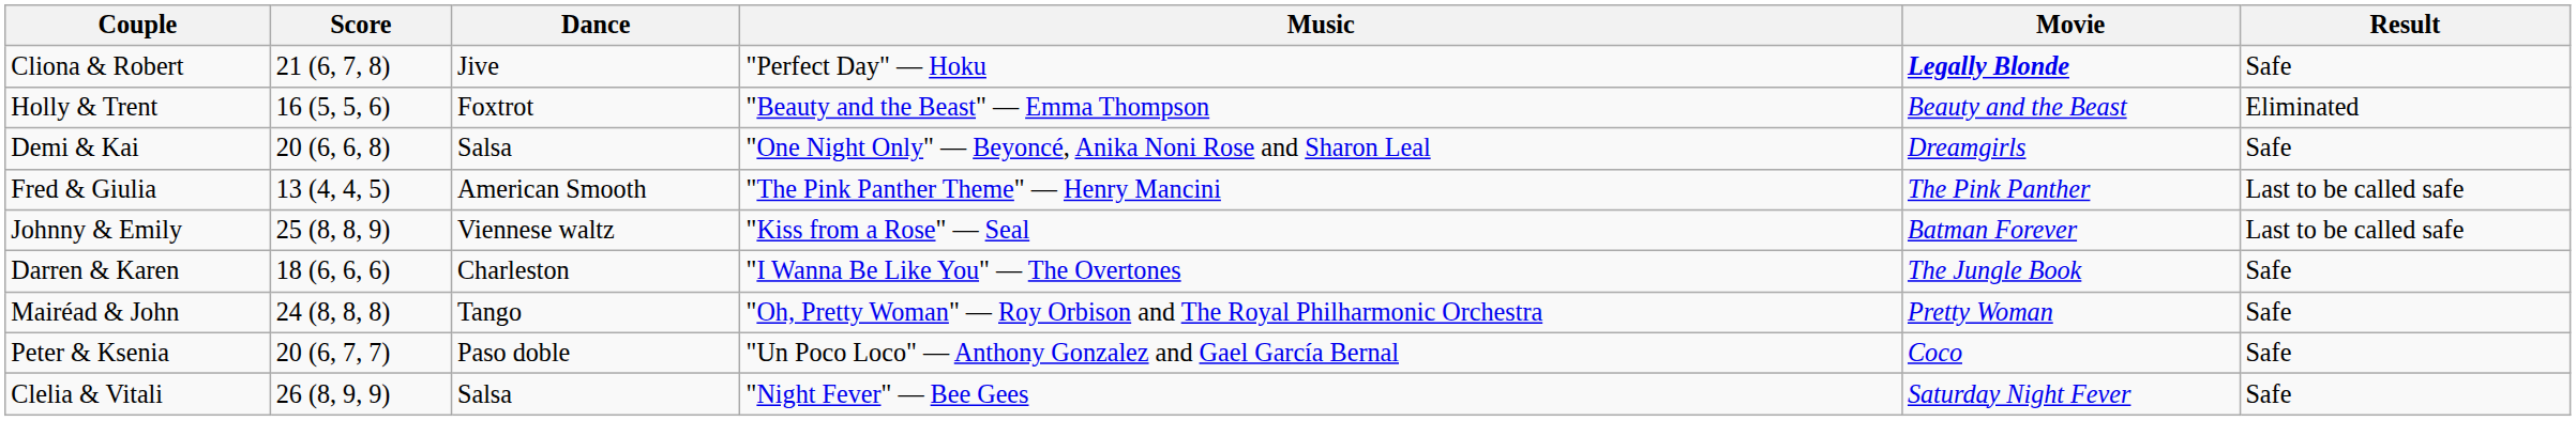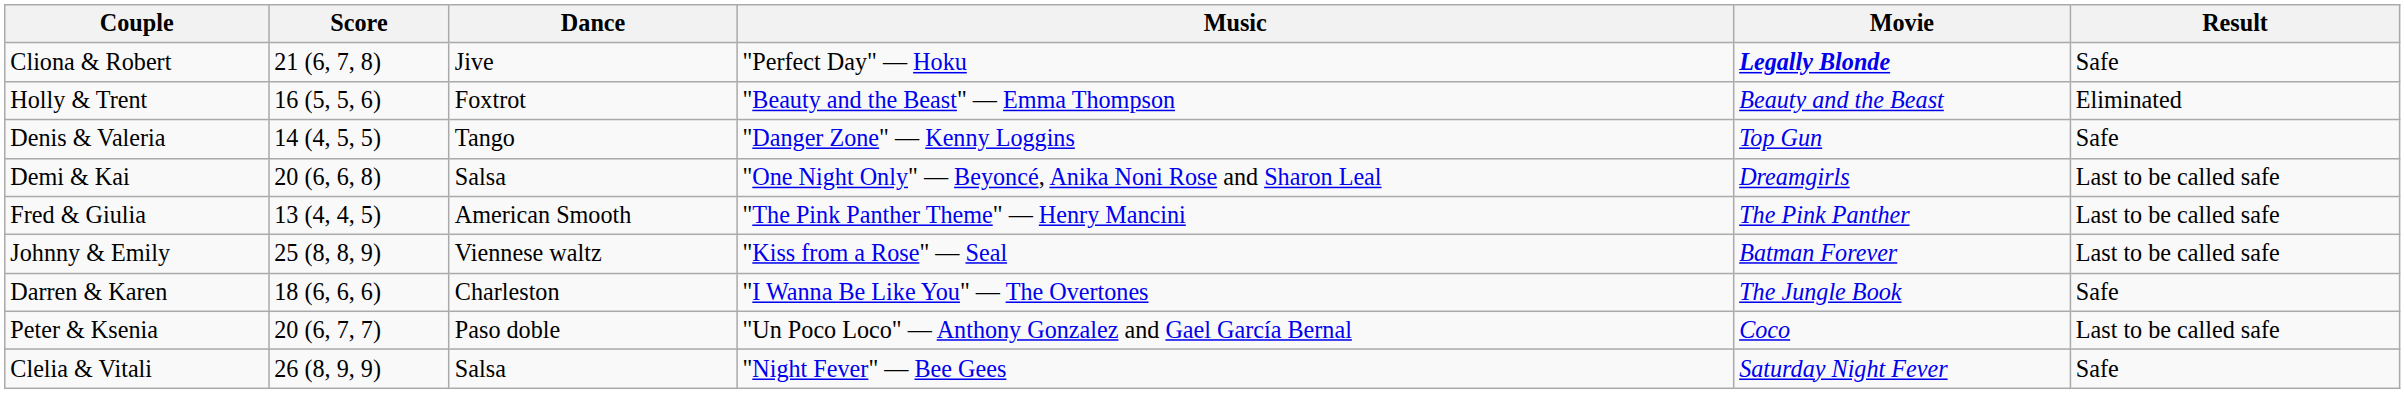 <table class="wikitable" style="width:80%;">
 <tr>
 <th>Couple</th>
 <th>Score</th>
 <th>Dance</th>
 <th>Music</th>
 <th>Movie</th>
 <th>Result</th>
 </tr>
 <tr>
 <td>Cliona & Robert</td>
 <td>21 (6, 7, 8)</td>
 <td>Jive</td>
 <td>"Perfect Day" — <a href='#'>Hoku</a></td>
 <td><strong><em><a href='#'>Legally Blonde</a></em></strong></td>
 <td>Safe</td>
 </tr>
 <tr>
 <td>Holly & Trent</td>
 <td>16 (5, 5, 6)</td>
 <td>Foxtrot</td>
 <td>"<a href='#'>Beauty and the Beast</a>" — <a href='#'>Emma Thompson</a></td>
 <td><a href='#'><em>Beauty and the Beast</em></a></td>
 <td>Eliminated</td>
 </tr>
 <tr>
+<td>Denis & Valeria</td>
+<td>14 (4, 5, 5)</td>
+<td>Tango</td>
+<td>"<a href='#'>Danger Zone</a>" — <a href='#'>Kenny Loggins</a></td>
+<td><em><a href='#'>Top Gun</a></em></td>
+<td>Safe</td>
+</tr>
+<tr>
 <td>Demi & Kai</td>
 <td>20 (6, 6, 8)</td>
 <td>Salsa</td>
 <td>"<a href='#'>One Night Only</a>" — <a href='#'>Beyoncé</a>, <a href='#'>Anika Noni Rose</a> and <a href='#'>Sharon Leal</a></td>
 <td><a href='#'><em>Dreamgirls</em></a></td>
-<td>Safe</td>
+<td>Last to be called safe</td>
 </tr>
 <tr>
 <td>Fred & Giulia</td>
 <td>13 (4, 4, 5)</td>
 <td>American Smooth</td>
 <td>"<a href='#'>The Pink Panther Theme</a>" — <a href='#'>Henry Mancini</a></td>
 <td><em><a href='#'>The Pink Panther</a></em></td>
 <td>Last to be called safe</td>
 </tr>
 <tr>
 <td>Johnny & Emily</td>
 <td>25 (8, 8, 9)</td>
 <td>Viennese waltz</td>
 <td>"<a href='#'>Kiss from a Rose</a>" — <a href='#'>Seal</a></td>
 <td><em><a href='#'>Batman Forever</a></em></td>
 <td>Last to be called safe</td>
 </tr>
 <tr>
 <td>Darren & Karen</td>
 <td>18 (6, 6, 6)</td>
 <td>Charleston</td>
 <td>"<a href='#'>I Wanna Be Like You</a>" — <a href='#'>The Overtones</a></td>
 <td><a href='#'><em>The Jungle Book</em></a></td>
 <td>Safe</td>
 </tr>
 <tr>
-<td>Mairéad & John</td>
-<td>24 (8, 8, 8)</td>
-<td>Tango</td>
-<td>"<a href='#'>Oh, Pretty Woman</a>" — <a href='#'>Roy Orbison</a> and <a href='#'>The Royal Philharmonic Orchestra</a></td>
-<td><em><a href='#'>Pretty Woman</a></em></td>
-<td>Safe</td>
-</tr>
-<tr>
 <td>Peter & Ksenia</td>
 <td>20 (6, 7, 7)</td>
 <td>Paso doble</td>
 <td>"Un Poco Loco" — <a href='#'>Anthony Gonzalez</a> and <a href='#'>Gael García Bernal</a></td>
 <td><a href='#'><em>Coco</em></a></td>
-<td>Safe</td>
+<td>Last to be called safe</td>
 </tr>
 <tr>
 <td>Clelia & Vitali</td>
 <td>26 (8, 9, 9)</td>
 <td>Salsa</td>
 <td>"<a href='#'>Night Fever</a>" — <a href='#'>Bee Gees</a></td>
 <td><em><a href='#'>Saturday Night Fever</a></em></td>
 <td>Safe</td>
 </tr>
 </table>
